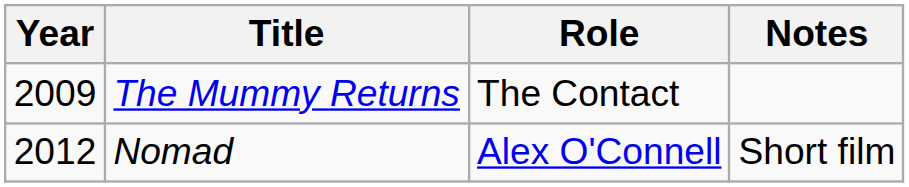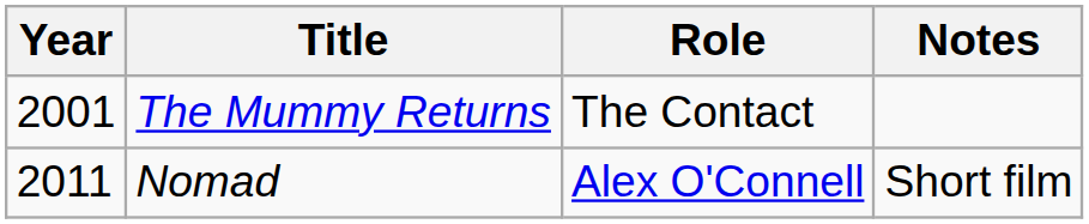 <table class="wikitable sortable">
 <tr>
 <th>Year</th>
 <th>Title</th>
 <th>Role</th>
 <th>Notes</th>
 </tr>
 <tr>
-<td>2009</td>
+<td>2001</td>
 <td><em><a href='#'>The Mummy Returns</a></em></td>
 <td>The Contact</td>
 <td></td>
 </tr>
 <tr>
-<td>2012</td>
+<td>2011</td>
 <td><em>Nomad</em></td>
 <td><a href='#'>Alex O'Connell</a></td>
 <td>Short film</td>
 </tr>
 </table>
